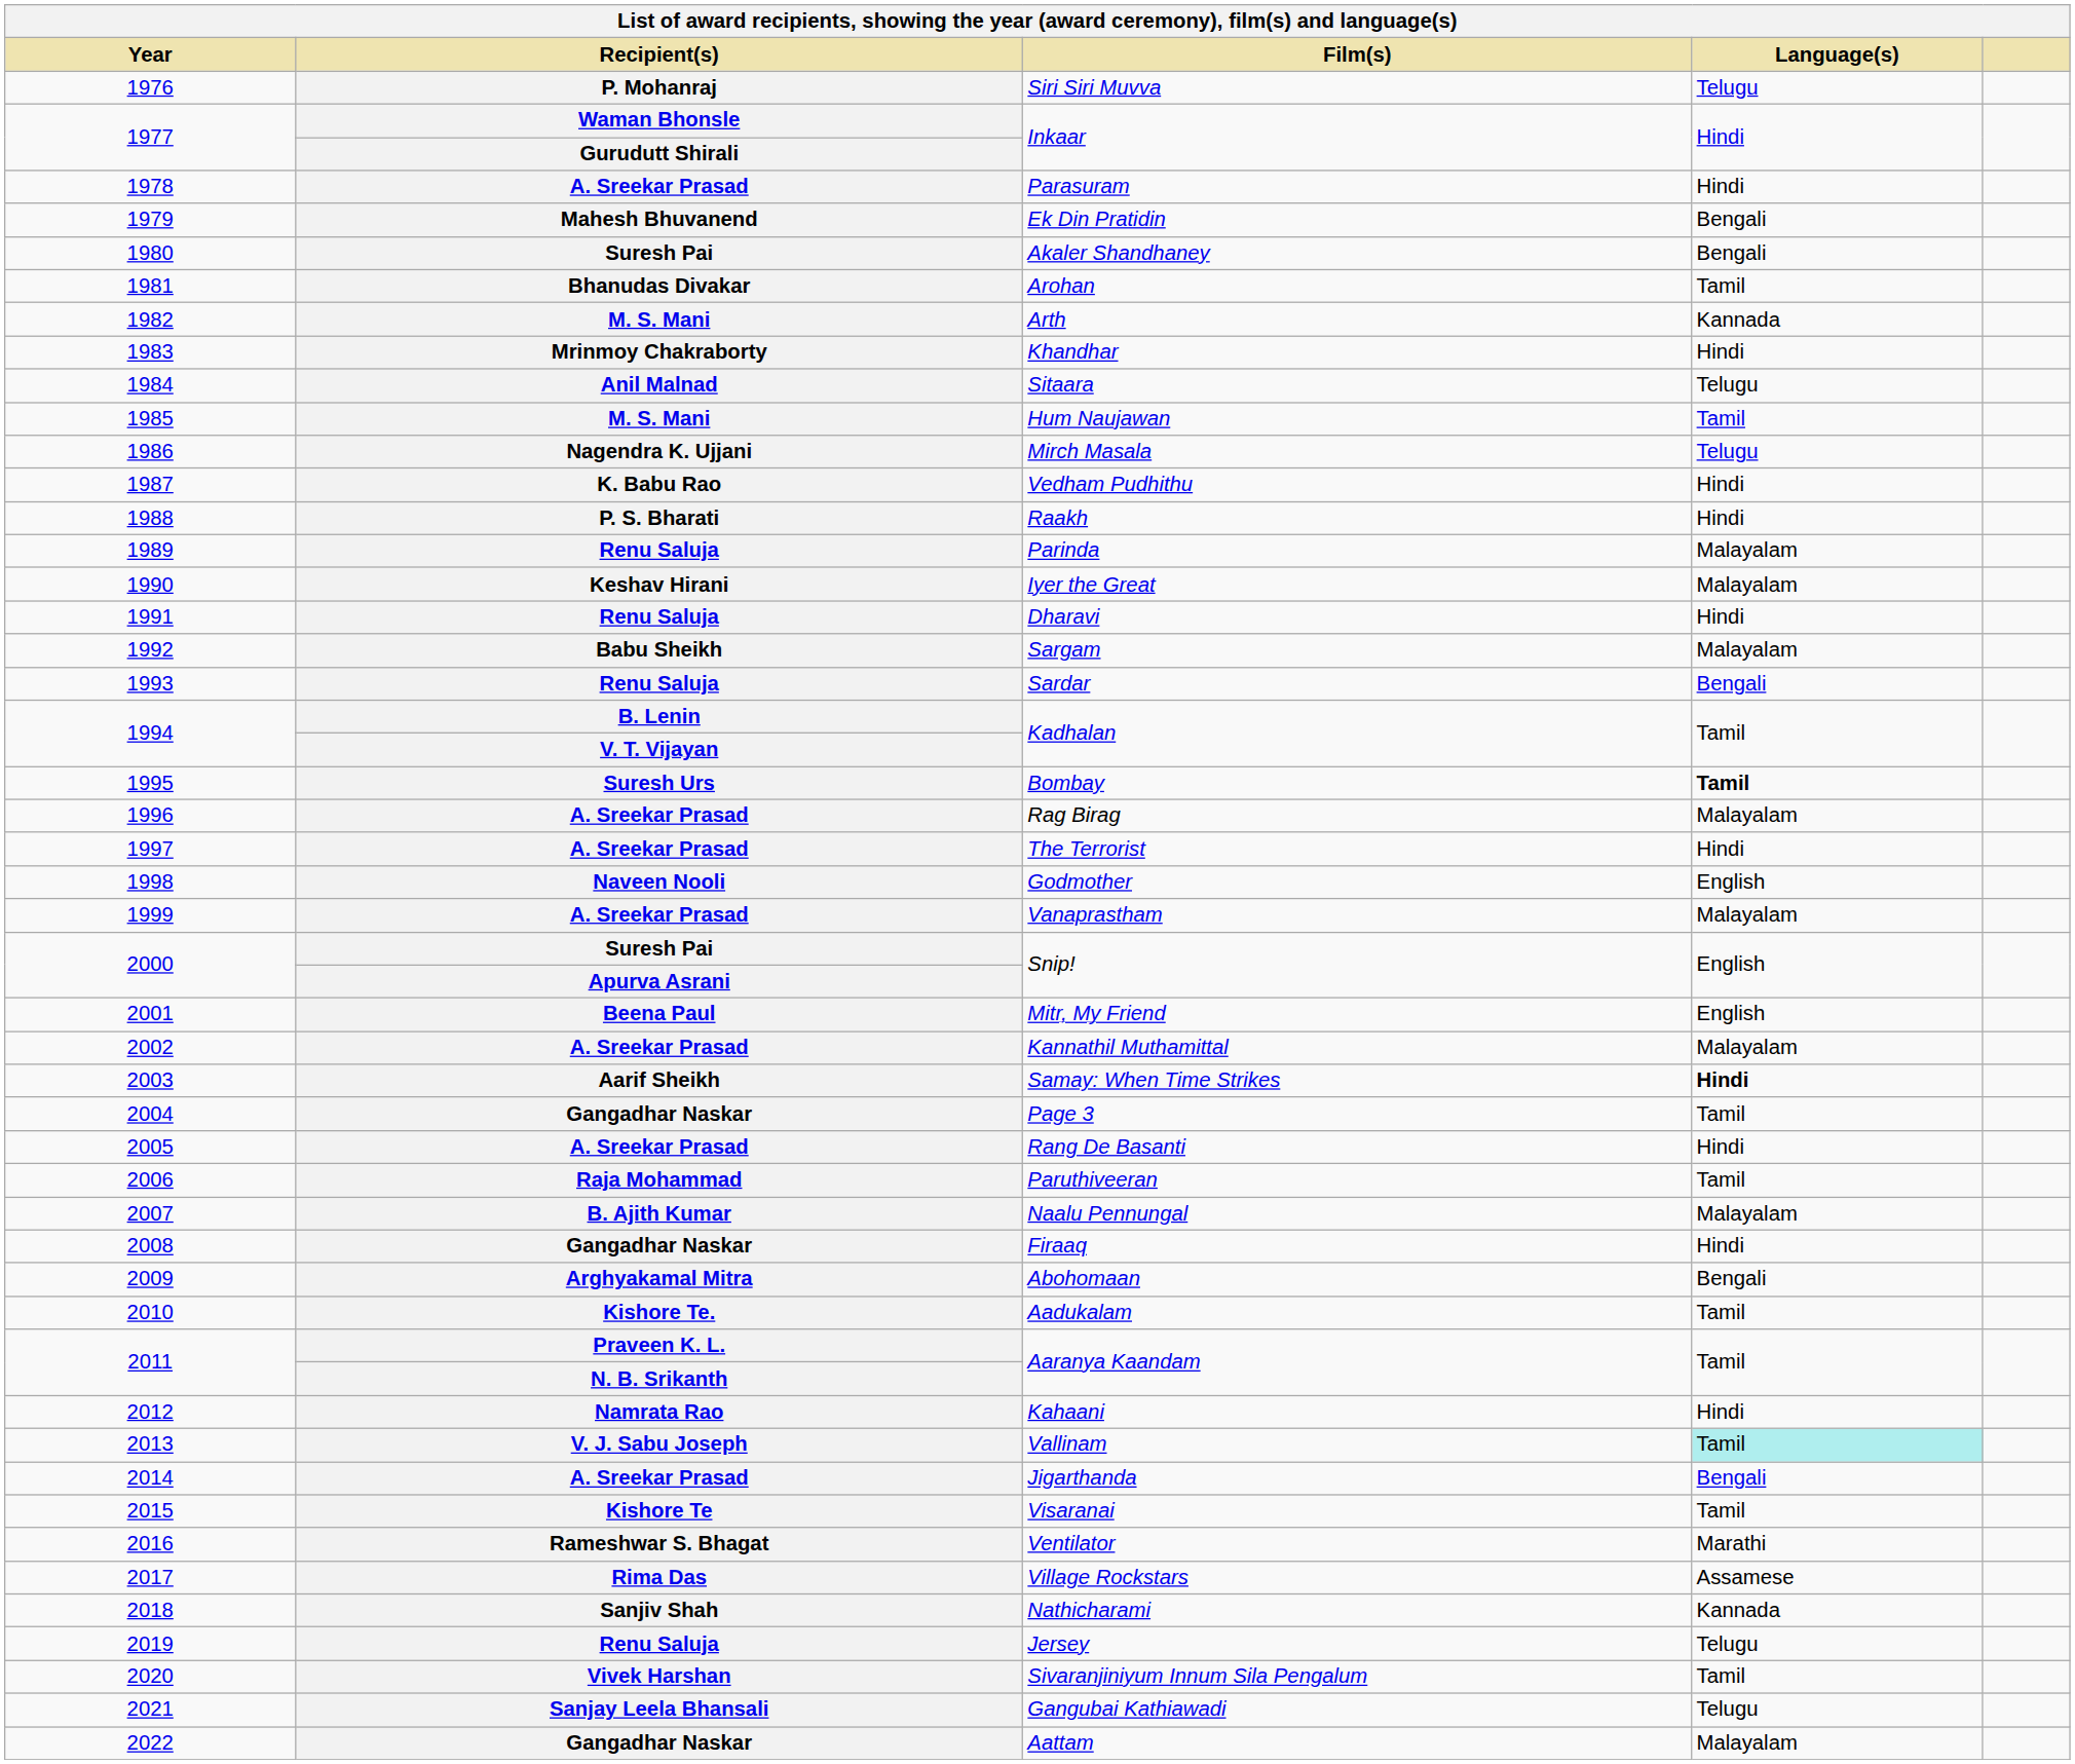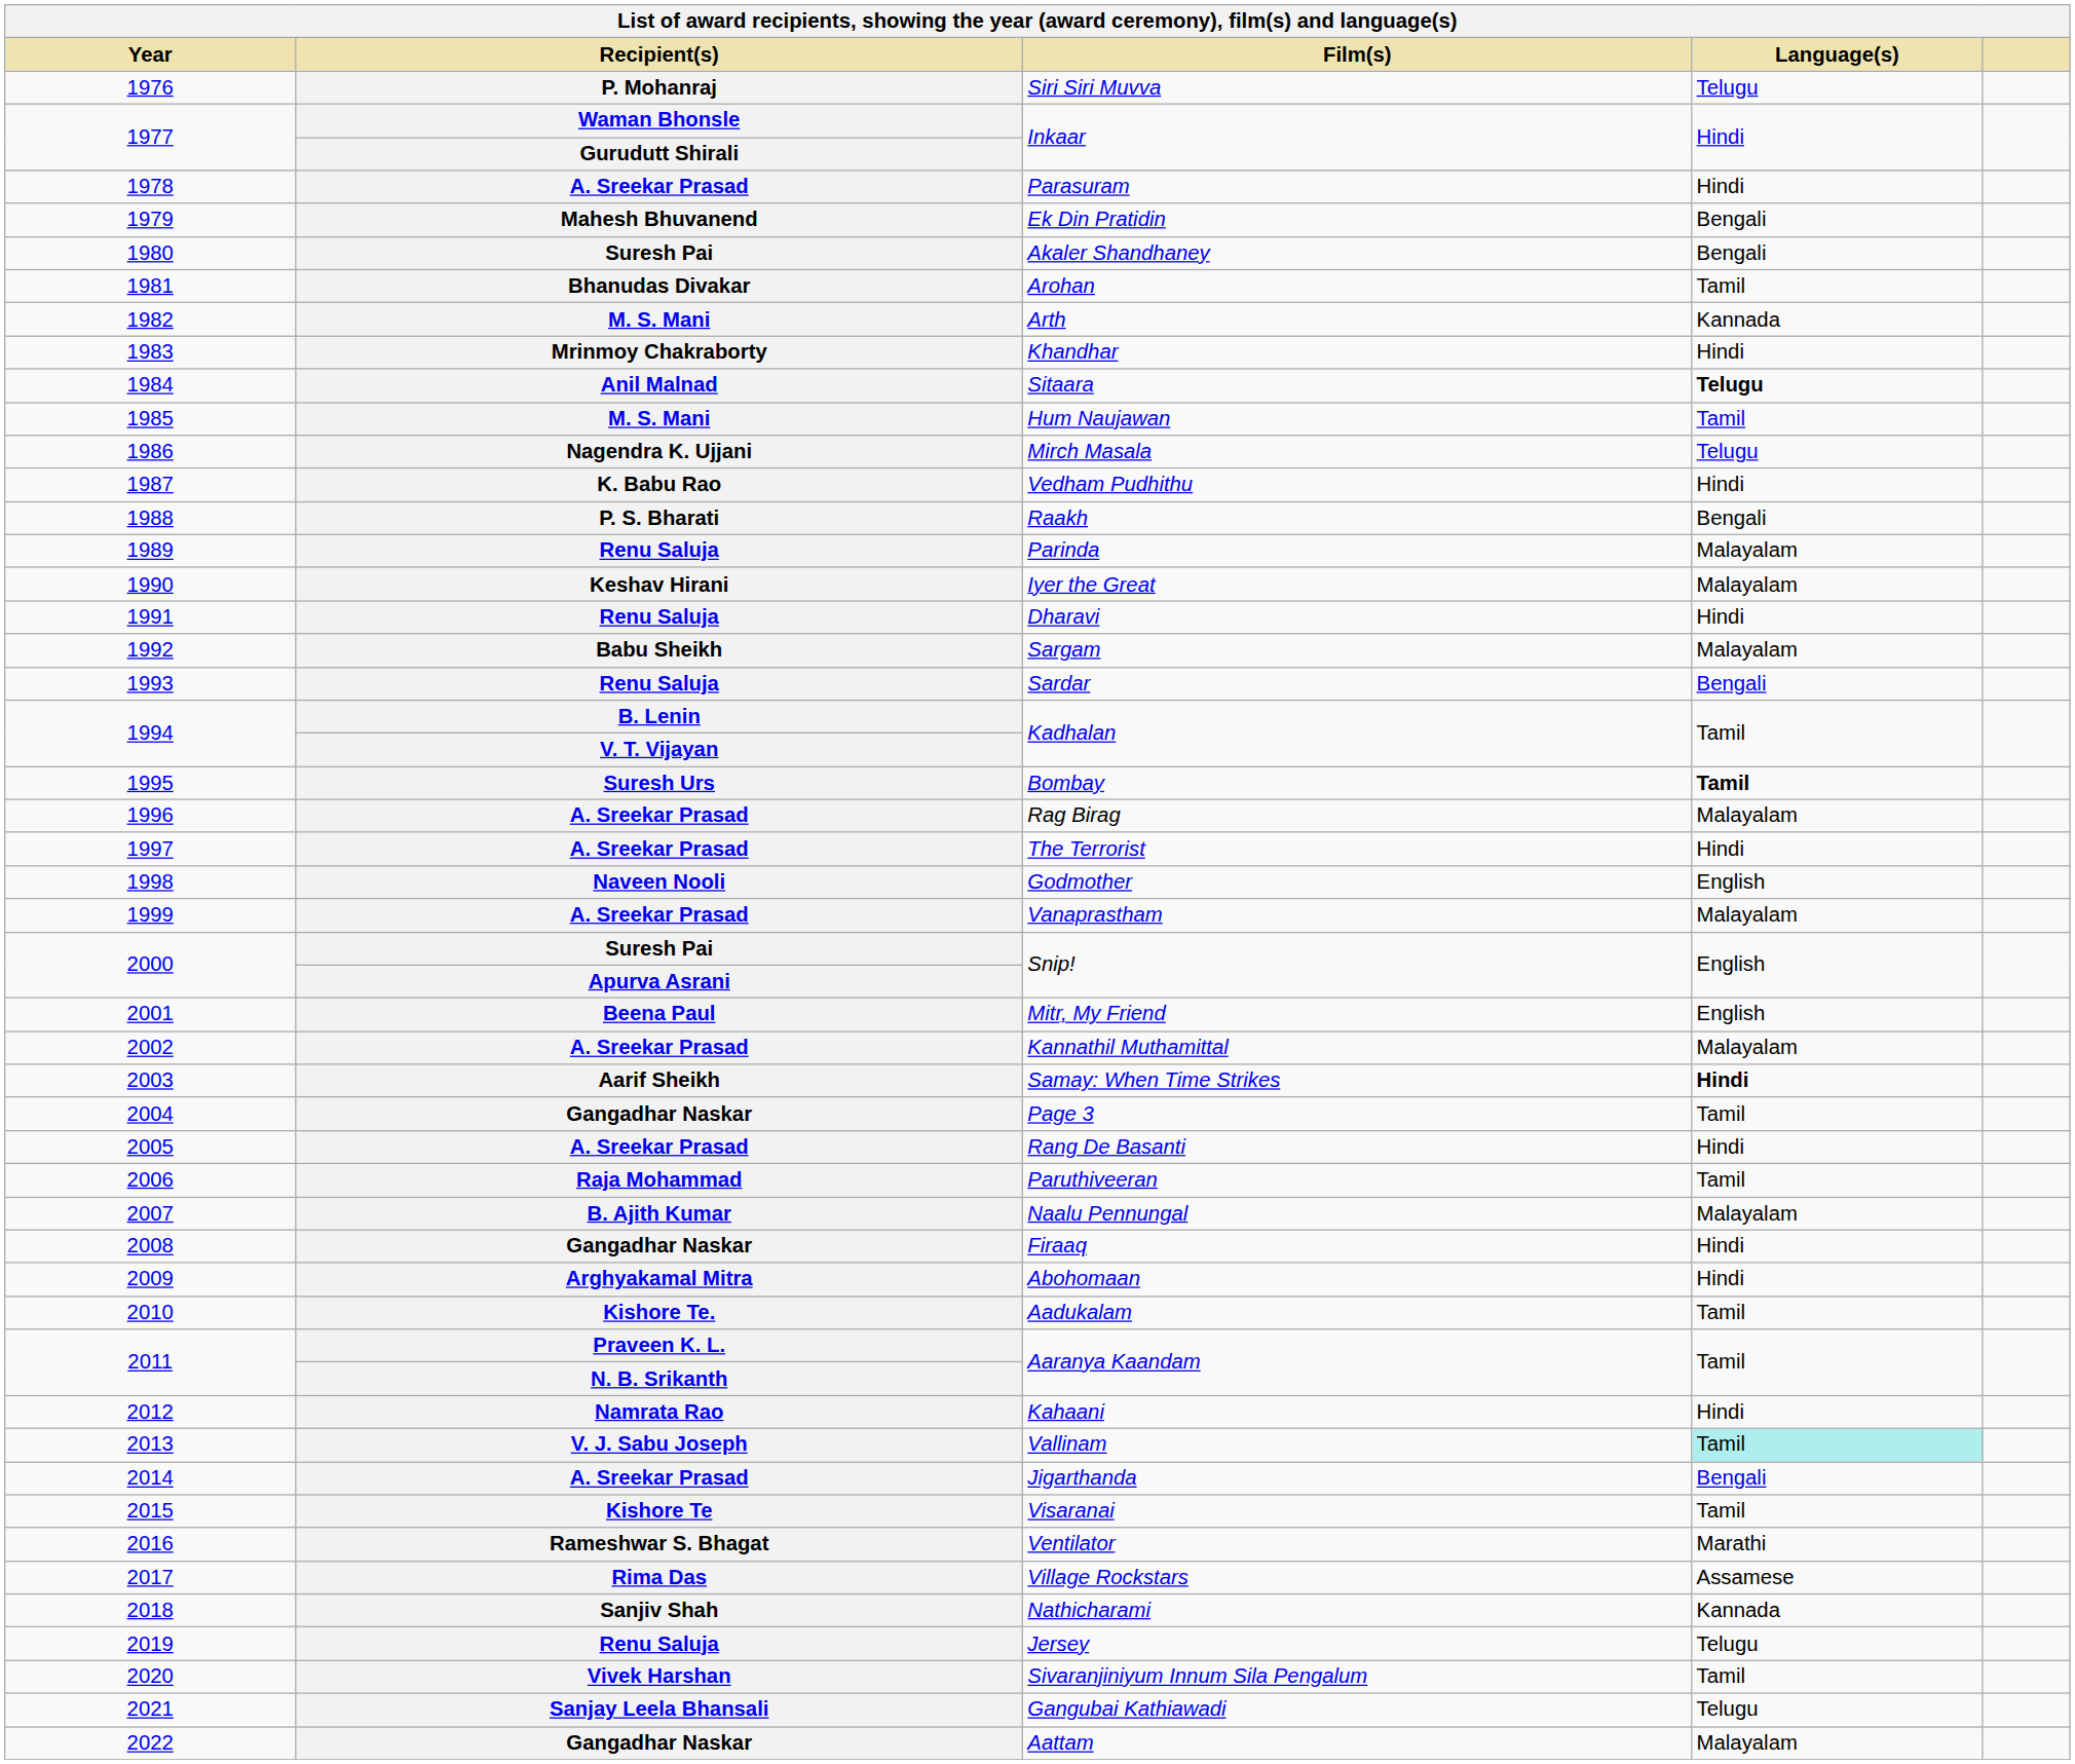 <table class="wikitable sortable plainrowheaders" style="width:100%">
 <tr>
 <th colspan="5">List of award recipients, showing the year (award ceremony), film(s) and language(s)</th>
 </tr>
 <tr>
 <th scope="col" style="background-color:#EFE4B0;width:10%;">Year</th>
 <th scope="col" style="background-color:#EFE4B0;width:25%;">Recipient(s)</th>
 <th scope="col" style="background-color:#EFE4B0;width:23%;">Film(s)</th>
 <th scope="col" style="background-color:#EFE4B0;width:10%;">Language(s)</th>
 <th scope="col" style="background-color:#EFE4B0;width:3%" class="unsortable"></th>
 </tr>
 <tr>
 <td align="center"><a href='#'>1976<br></a></td>
 <th scope="row">P. Mohanraj</th>
 <td><em><a href='#'>Siri Siri Muvva</a></em></td>
 <td><a href='#'>Telugu</a></td>
 <td align="center"></td>
 </tr>
 <tr>
 <td rowspan="2" align="center"><a href='#'>1977<br></a></td>
 <th scope="row"><a href='#'>Waman Bhonsle</a></th>
 <td rowspan="2"><em><a href='#'>Inkaar</a></em></td>
 <td rowspan="2"><a href='#'>Hindi</a></td>
 <td rowspan="2" align="center"></td>
 </tr>
 <tr>
 <th scope="row">Gurudutt Shirali</th>
 </tr>
 <tr>
 <td align="center"><a href='#'>1978<br></a></td>
 <th scope="row"><a href='#'>A. Sreekar Prasad</a></th>
 <td><em><a href='#'>Parasuram</a></em></td>
 <td>Hindi</td>
 <td align="center"></td>
 </tr>
 <tr>
 <td align="center"><a href='#'>1979<br></a></td>
 <th scope="row">Mahesh Bhuvanend</th>
 <td><em><a href='#'>Ek Din Pratidin</a></em></td>
 <td>Bengali</td>
 <td align="center"></td>
 </tr>
 <tr>
 <td align="center"><a href='#'>1980<br></a></td>
 <th scope="row">Suresh Pai</th>
 <td><em><a href='#'>Akaler Shandhaney</a></em></td>
 <td>Bengali</td>
 <td align="center"></td>
 </tr>
 <tr>
 <td align="center"><a href='#'>1981<br></a></td>
 <th scope="row">Bhanudas Divakar</th>
 <td><em><a href='#'>Arohan</a></em></td>
 <td>Tamil</td>
 <td align="center"></td>
 </tr>
 <tr>
 <td align="center"><a href='#'>1982<br></a></td>
 <th scope="row"><a href='#'>M. S. Mani</a></th>
 <td><em><a href='#'>Arth</a></em></td>
 <td>Kannada</td>
 <td align="center"></td>
 </tr>
 <tr>
 <td align="center"><a href='#'>1983<br></a></td>
 <th scope="row">Mrinmoy Chakraborty</th>
 <td><em><a href='#'>Khandhar</a></em></td>
 <td>Hindi</td>
 <td align="center"></td>
 </tr>
 <tr>
 <td align="center"><a href='#'>1984<br></a></td>
 <th scope="row"><a href='#'>Anil Malnad</a></th>
 <td><em><a href='#'>Sitaara</a></em></td>
-<td>Telugu</td>
+<td><strong>Telugu</strong></td>
 <td align="center"></td>
 </tr>
 <tr>
 <td align="center"><a href='#'>1985<br></a></td>
 <th scope="row"><a href='#'>M. S. Mani</a></th>
 <td><em><a href='#'>Hum Naujawan</a></em></td>
 <td><a href='#'>Tamil</a></td>
 <td align="center"></td>
 </tr>
 <tr>
 <td align="center"><a href='#'>1986<br></a></td>
 <th scope="row">Nagendra K. Ujjani</th>
 <td><em><a href='#'>Mirch Masala</a></em></td>
 <td><a href='#'>Telugu</a></td>
 <td align="center"></td>
 </tr>
 <tr>
 <td align="center"><a href='#'>1987<br></a></td>
 <th scope="row">K. Babu Rao</th>
 <td><em><a href='#'>Vedham Pudhithu</a></em></td>
 <td>Hindi</td>
 <td align="center"></td>
 </tr>
 <tr>
 <td align="center"><a href='#'>1988<br></a></td>
 <th scope="row">P. S. Bharati</th>
 <td><em><a href='#'>Raakh</a></em></td>
-<td>Hindi</td>
+<td>Bengali</td>
 <td align="center"></td>
 </tr>
 <tr>
 <td align="center"><a href='#'>1989<br></a></td>
 <th scope="row"><a href='#'>Renu Saluja</a></th>
 <td><em><a href='#'>Parinda</a></em></td>
 <td>Malayalam</td>
 <td align="center"></td>
 </tr>
 <tr>
 <td align="center"><a href='#'>1990<br></a></td>
 <th scope="row">Keshav Hirani</th>
 <td><em><a href='#'>Iyer the Great</a></em></td>
 <td>Malayalam</td>
 <td align="center"></td>
 </tr>
 <tr>
 <td align="center"><a href='#'>1991<br></a></td>
 <th scope="row"><a href='#'>Renu Saluja</a></th>
 <td><em><a href='#'>Dharavi</a></em></td>
 <td>Hindi</td>
 <td align="center"></td>
 </tr>
 <tr>
 <td align="center"><a href='#'>1992<br></a></td>
 <th scope="row">Babu Sheikh</th>
 <td><em><a href='#'>Sargam</a></em></td>
 <td>Malayalam</td>
 <td align="center"></td>
 </tr>
 <tr>
 <td align="center"><a href='#'>1993<br></a></td>
 <th scope="row"><a href='#'>Renu Saluja</a></th>
 <td><em><a href='#'>Sardar</a></em></td>
 <td><a href='#'>Bengali</a></td>
 <td align="center"></td>
 </tr>
 <tr>
 <td rowspan="2" align="center"><a href='#'>1994<br></a></td>
 <th scope="row"><a href='#'>B. Lenin</a></th>
 <td rowspan="2"><em><a href='#'>Kadhalan</a></em></td>
 <td rowspan="2">Tamil</td>
 <td rowspan="2" align="center"></td>
 </tr>
 <tr>
 <th scope="row"><a href='#'>V. T. Vijayan</a></th>
 </tr>
 <tr>
 <td align="center"><a href='#'>1995<br></a></td>
 <th scope="row"><a href='#'>Suresh Urs</a></th>
 <td><em><a href='#'>Bombay</a></em></td>
 <td><strong>Tamil</strong></td>
 <td align="center"></td>
 </tr>
 <tr>
 <td align="center"><a href='#'>1996<br></a></td>
 <th scope="row"><a href='#'>A. Sreekar Prasad</a></th>
 <td><em>Rag Birag</em></td>
 <td>Malayalam</td>
 <td align="center"></td>
 </tr>
 <tr>
 <td align="center"><a href='#'>1997<br></a></td>
 <th scope="row"><a href='#'>A. Sreekar Prasad</a></th>
 <td><em><a href='#'>The Terrorist</a></em></td>
 <td>Hindi</td>
 <td align="center"></td>
 </tr>
 <tr>
 <td align="center"><a href='#'>1998<br></a></td>
 <th scope="row"><a href='#'>Naveen Nooli</a></th>
 <td><em><a href='#'>Godmother</a></em></td>
 <td>English</td>
 <td align="center"></td>
 </tr>
 <tr>
 <td align="center"><a href='#'>1999<br></a></td>
 <th scope="row"><a href='#'>A. Sreekar Prasad</a></th>
 <td><em><a href='#'>Vanaprastham</a></em></td>
 <td>Malayalam</td>
 <td align="center"></td>
 </tr>
 <tr>
 <td rowspan="2" align="center"><a href='#'>2000<br></a></td>
 <th scope="row">Suresh Pai</th>
 <td rowspan="2"><em>Snip!</em></td>
 <td rowspan="2">English</td>
 <td rowspan="2" align="center"></td>
 </tr>
 <tr>
 <th scope="row"><a href='#'>Apurva Asrani</a></th>
 </tr>
 <tr>
 <td align="center"><a href='#'>2001<br></a></td>
 <th scope="row"><a href='#'>Beena Paul</a></th>
 <td><em><a href='#'>Mitr, My Friend</a></em></td>
 <td>English</td>
 <td align="center"></td>
 </tr>
 <tr>
 <td align="center"><a href='#'>2002<br></a></td>
 <th scope="row"><a href='#'>A. Sreekar Prasad</a></th>
 <td><em><a href='#'>Kannathil Muthamittal</a></em></td>
 <td>Malayalam</td>
 <td align="center"></td>
 </tr>
 <tr>
 <td align="center"><a href='#'>2003<br></a></td>
 <th scope="row">Aarif Sheikh</th>
 <td><em><a href='#'>Samay: When Time Strikes</a></em></td>
 <td><strong>Hindi</strong></td>
 <td align="center"></td>
 </tr>
 <tr>
 <td align="center"><a href='#'>2004<br></a></td>
 <th scope="row">Gangadhar Naskar</th>
 <td><em><a href='#'>Page 3</a></em></td>
 <td>Tamil</td>
 <td align="center"></td>
 </tr>
 <tr>
 <td align="center"><a href='#'>2005<br></a></td>
 <th scope="row"><a href='#'>A. Sreekar Prasad</a></th>
 <td><em><a href='#'>Rang De Basanti</a></em></td>
 <td>Hindi</td>
 <td align="center"></td>
 </tr>
 <tr>
 <td align="center"><a href='#'>2006<br></a></td>
 <th scope="row"><a href='#'>Raja Mohammad</a></th>
 <td><em><a href='#'>Paruthiveeran</a></em></td>
 <td>Tamil</td>
 <td align="center"></td>
 </tr>
 <tr>
 <td align="center"><a href='#'>2007<br></a></td>
 <th scope="row"><a href='#'>B. Ajith Kumar</a></th>
 <td><em><a href='#'>Naalu Pennungal</a></em></td>
 <td>Malayalam</td>
 <td align="center"></td>
 </tr>
 <tr>
 <td align="center"><a href='#'>2008<br></a></td>
 <th scope="row">Gangadhar Naskar</th>
 <td><em><a href='#'>Firaaq</a></em></td>
 <td>Hindi</td>
 <td align="center"></td>
 </tr>
 <tr>
 <td align="center"><a href='#'>2009<br></a></td>
 <th scope="row"><a href='#'>Arghyakamal Mitra</a></th>
 <td><em><a href='#'>Abohomaan</a></em></td>
-<td>Bengali</td>
+<td>Hindi</td>
 <td align="center"></td>
 </tr>
 <tr>
 <td align="center"><a href='#'>2010<br></a></td>
 <th scope="row"><a href='#'>Kishore Te.</a></th>
 <td><em><a href='#'>Aadukalam</a></em></td>
 <td>Tamil</td>
 <td align="center"></td>
 </tr>
 <tr>
 <td rowspan="2" align="center"><a href='#'>2011<br></a></td>
 <th scope="row"><a href='#'>Praveen K. L.</a></th>
 <td rowspan="2"><em><a href='#'>Aaranya Kaandam</a></em></td>
 <td rowspan="2">Tamil</td>
 <td rowspan="2" align="center"></td>
 </tr>
 <tr>
 <th scope="row"><a href='#'>N. B. Srikanth</a></th>
 </tr>
 <tr>
 <td align="center"><a href='#'>2012<br></a></td>
 <th scope="row"><a href='#'>Namrata Rao</a></th>
 <td><em><a href='#'>Kahaani</a></em></td>
 <td>Hindi</td>
 <td align="center"></td>
 </tr>
 <tr>
 <td align="center"><a href='#'>2013<br></a></td>
 <th scope="row"><a href='#'>V. J. Sabu Joseph</a></th>
 <td><em><a href='#'>Vallinam</a></em></td>
 <td style="background: paleturquoise;">Tamil</td>
 <td align="center"></td>
 </tr>
 <tr>
 <td align="center"><a href='#'>2014<br></a></td>
 <th scope="row"><a href='#'>A. Sreekar Prasad</a></th>
 <td><em><a href='#'>Jigarthanda</a></em></td>
 <td><a href='#'>Bengali</a></td>
 <td align="center"></td>
 </tr>
 <tr>
 <td align="center"><a href='#'>2015<br></a></td>
 <th scope="row"><a href='#'>Kishore Te</a></th>
 <td><em><a href='#'>Visaranai</a></em></td>
 <td>Tamil</td>
 <td align="center"></td>
 </tr>
 <tr>
 <td align="center"><a href='#'>2016<br></a></td>
 <th scope="row">Rameshwar S. Bhagat</th>
 <td><em><a href='#'>Ventilator</a></em></td>
 <td>Marathi</td>
 <td align="center"></td>
 </tr>
 <tr>
 <td align="center"><a href='#'>2017<br></a></td>
 <th scope="row"><a href='#'>Rima Das</a></th>
 <td><em><a href='#'>Village Rockstars</a></em></td>
 <td>Assamese</td>
 <td align="center"></td>
 </tr>
 <tr>
 <td align="center"><a href='#'>2018<br></a></td>
 <th scope="row">Sanjiv Shah</th>
 <td><em><a href='#'>Nathicharami</a></em></td>
 <td>Kannada</td>
 <td align="center"></td>
 </tr>
 <tr>
 <td align="center"><a href='#'>2019<br></a></td>
 <th scope="row"><a href='#'>Renu Saluja</a></th>
 <td><em><a href='#'>Jersey</a></em></td>
 <td>Telugu</td>
 <td style="text-align:center;"></td>
 </tr>
 <tr>
 <td align="center"><a href='#'>2020<br></a></td>
 <th scope="row"><a href='#'>Vivek Harshan</a></th>
 <td><em><a href='#'>Sivaranjiniyum Innum Sila Pengalum</a></em></td>
 <td>Tamil</td>
 <td align="center"></td>
 </tr>
 <tr>
 <td align="center"><a href='#'>2021<br></a></td>
 <th scope="row"><a href='#'>Sanjay Leela Bhansali</a></th>
 <td><em><a href='#'>Gangubai Kathiawadi </a></em></td>
 <td>Telugu</td>
 <td align="center"></td>
 </tr>
 <tr>
 <td align="center"><a href='#'>2022<br></a></td>
 <th scope="row">Gangadhar Naskar</th>
 <td><em><a href='#'>Aattam</a></em></td>
 <td>Malayalam</td>
 <td align="center"></td>
 </tr>
 </table>
